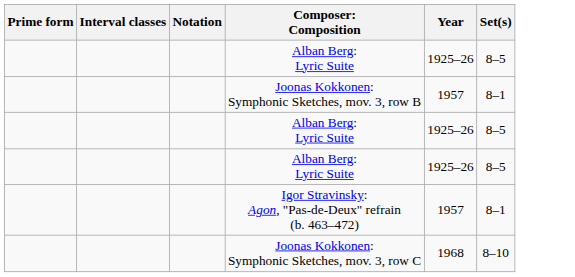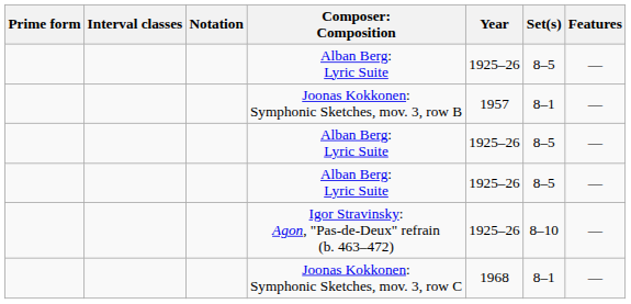 <table class="wikitable sortable" style="font-size:100%;text-align:center;">
 <tr>
 <th>Prime form</th>
 <th>Interval classes</th>
 <th>Notation</th>
 <th>Composer:<br>Composition</th>
 <th>Year</th>
 <th>Set(s)</th>
+<th>Features</th>
 </tr>
 <tr>
 <td style="text-align:left"></td>
 <td></td>
 <td></td>
 <td><a href='#'>Alban Berg</a>:<br><a href='#'>Lyric Suite</a></td>
 <td>1925–26</td>
 <td>8–5</td>
+<td>—</td>
 </tr>
 <tr>
 <td style="text-align:left"></td>
 <td></td>
 <td></td>
 <td><a href='#'>Joonas Kokkonen</a>:<br>Symphonic Sketches, mov. 3, row B</td>
 <td>1957</td>
 <td>8–1</td>
+<td>—</td>
 </tr>
 <tr>
 <td style="text-align:left"></td>
 <td></td>
 <td></td>
 <td><a href='#'>Alban Berg</a>:<br><a href='#'>Lyric Suite</a></td>
 <td>1925–26</td>
 <td>8–5</td>
+<td>—</td>
 </tr>
 <tr>
 <td style="text-align:left"></td>
 <td></td>
 <td></td>
 <td><a href='#'>Alban Berg</a>:<br><a href='#'>Lyric Suite</a></td>
 <td>1925–26</td>
 <td>8–5</td>
+<td>—</td>
 </tr>
 <tr>
 <td style="text-align:left"></td>
 <td></td>
 <td></td>
 <td><a href='#'>Igor Stravinsky</a>:<br><em><a href='#'>Agon</a></em>, "Pas-de-Deux" refrain <br>(b. 463–472)</td>
-<td>1957</td>
-<td>8–1</td>
+<td>1925–26</td>
+<td>8–10</td>
+<td>—</td>
 </tr>
 <tr>
 <td style="text-align:left"></td>
 <td></td>
 <td></td>
 <td><a href='#'>Joonas Kokkonen</a>:<br>Symphonic Sketches, mov. 3, row C</td>
 <td>1968</td>
-<td>8–10</td>
+<td>8–1</td>
+<td>—</td>
 </tr>
 </table>
